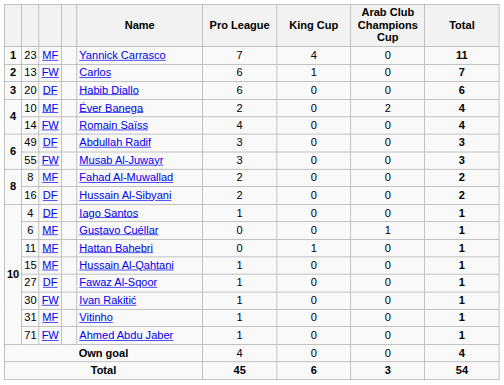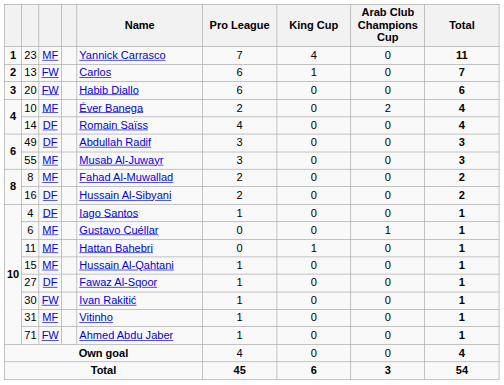 <table class="wikitable" style="text-align:center">
 <tr>
 <th width=15></th>
 <th width=15></th>
 <th width=15></th>
 <th width=15></th>
 <th width=175>Name</th>
 <th width=100>Pro League</th>
 <th width=100>King Cup</th>
 <th width=100>Arab Club Champions Cup</th>
 <th width=100>Total</th>
 </tr>
 <tr>
 <td><strong>1</strong></td>
 <td>23</td>
 <td><a href='#'>MF</a></td>
 <td></td>
 <td align=left><a href='#'>Yannick Carrasco</a></td>
 <td>7</td>
 <td>4</td>
 <td>0</td>
 <td><strong>11</strong></td>
 </tr>
 <tr>
 <td><strong>2</strong></td>
 <td>13</td>
 <td><a href='#'>FW</a></td>
 <td></td>
 <td align=left><a href='#'>Carlos</a></td>
 <td>6</td>
 <td>1</td>
 <td>0</td>
 <td><strong>7</strong></td>
 </tr>
 <tr>
 <td><strong>3</strong></td>
 <td>20</td>
-<td><a href='#'>DF</a></td>
+<td><a href='#'>FW</a></td>
 <td></td>
 <td align=left><a href='#'>Habib Diallo</a></td>
 <td>6</td>
 <td>0</td>
 <td>0</td>
 <td><strong>6</strong></td>
 </tr>
 <tr>
 <td rowspan=2><strong>4</strong></td>
 <td>10</td>
 <td><a href='#'>MF</a></td>
 <td></td>
 <td align=left><a href='#'>Éver Banega</a></td>
 <td>2</td>
 <td>0</td>
 <td>2</td>
 <td><strong>4</strong></td>
 </tr>
 <tr>
 <td>14</td>
-<td><a href='#'>FW</a></td>
+<td><a href='#'>DF</a></td>
 <td></td>
 <td align=left><a href='#'>Romain Saïss</a></td>
 <td>4</td>
 <td>0</td>
 <td>0</td>
 <td><strong>4</strong></td>
 </tr>
 <tr>
 <td rowspan=2><strong>6</strong></td>
 <td>49</td>
 <td><a href='#'>DF</a></td>
 <td></td>
 <td align=left><a href='#'>Abdullah Radif</a></td>
 <td>3</td>
 <td>0</td>
 <td>0</td>
 <td><strong>3</strong></td>
 </tr>
 <tr>
 <td>55</td>
-<td><a href='#'>FW</a></td>
+<td><a href='#'>MF</a></td>
 <td></td>
 <td align=left><a href='#'>Musab Al-Juwayr</a></td>
 <td>3</td>
 <td>0</td>
 <td>0</td>
 <td><strong>3</strong></td>
 </tr>
 <tr>
 <td rowspan=2><strong>8</strong></td>
 <td>8</td>
 <td><a href='#'>MF</a></td>
 <td></td>
 <td align=left><a href='#'>Fahad Al-Muwallad</a></td>
 <td>2</td>
 <td>0</td>
 <td>0</td>
 <td><strong>2</strong></td>
 </tr>
 <tr>
 <td>16</td>
 <td><a href='#'>DF</a></td>
 <td></td>
 <td align=left><a href='#'>Hussain Al-Sibyani</a></td>
 <td>2</td>
 <td>0</td>
 <td>0</td>
 <td><strong>2</strong></td>
 </tr>
 <tr>
 <td rowspan=8><strong>10</strong></td>
 <td>4</td>
 <td><a href='#'>DF</a></td>
 <td></td>
 <td align=left><a href='#'>Iago Santos</a></td>
 <td>1</td>
 <td>0</td>
 <td>0</td>
 <td><strong>1</strong></td>
 </tr>
 <tr>
 <td>6</td>
 <td><a href='#'>MF</a></td>
 <td></td>
 <td align=left><a href='#'>Gustavo Cuéllar</a></td>
 <td>0</td>
 <td>0</td>
 <td>1</td>
 <td><strong>1</strong></td>
 </tr>
 <tr>
 <td>11</td>
 <td><a href='#'>MF</a></td>
 <td></td>
 <td align=left><a href='#'>Hattan Bahebri</a></td>
 <td>0</td>
 <td>1</td>
 <td>0</td>
 <td><strong>1</strong></td>
 </tr>
 <tr>
 <td>15</td>
 <td><a href='#'>MF</a></td>
 <td></td>
 <td align=left><a href='#'>Hussain Al-Qahtani</a></td>
 <td>1</td>
 <td>0</td>
 <td>0</td>
 <td><strong>1</strong></td>
 </tr>
 <tr>
 <td>27</td>
 <td><a href='#'>DF</a></td>
 <td></td>
 <td align=left><a href='#'>Fawaz Al-Sqoor</a></td>
 <td>1</td>
 <td>0</td>
 <td>0</td>
 <td><strong>1</strong></td>
 </tr>
 <tr>
 <td>30</td>
 <td><a href='#'>FW</a></td>
 <td></td>
 <td align=left><a href='#'>Ivan Rakitić</a></td>
 <td>1</td>
 <td>0</td>
 <td>0</td>
 <td><strong>1</strong></td>
 </tr>
 <tr>
 <td>31</td>
 <td><a href='#'>MF</a></td>
 <td></td>
 <td align=left><a href='#'>Vitinho</a></td>
 <td>1</td>
 <td>0</td>
 <td>0</td>
 <td><strong>1</strong></td>
 </tr>
 <tr>
 <td>71</td>
 <td><a href='#'>FW</a></td>
 <td></td>
 <td align=left><a href='#'>Ahmed Abdu Jaber</a></td>
 <td>1</td>
 <td>0</td>
 <td>0</td>
 <td><strong>1</strong></td>
 </tr>
 <tr>
 <td colspan=5><strong>Own goal</strong></td>
 <td>4</td>
 <td>0</td>
 <td>0</td>
 <td><strong>4</strong></td>
 </tr>
 <tr>
 <td colspan=5><strong>Total</strong></td>
 <td><strong>45</strong></td>
 <td><strong>6</strong></td>
 <td><strong>3</strong></td>
 <td><strong>54</strong></td>
 </tr>
 </table>
